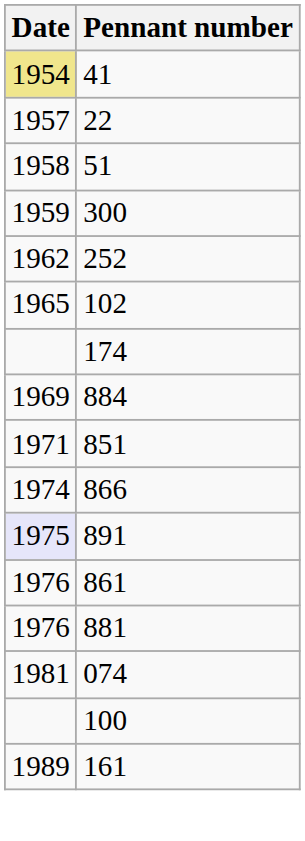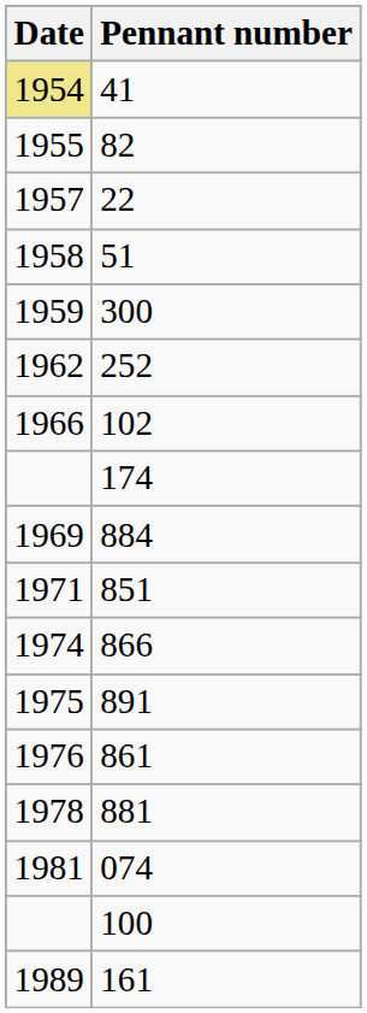 <table class="wikitable">
 <tr>
 <th>Date</th>
 <th>Pennant number</th>
 </tr>
 <tr>
 <td style="background: khaki;">1954</td>
 <td>41</td>
+</tr>
+<tr>
+<td>1955</td>
+<td>82</td>
 </tr>
 <tr>
 <td>1957</td>
 <td>22</td>
 </tr>
 <tr>
 <td>1958</td>
 <td>51</td>
 </tr>
 <tr>
 <td>1959</td>
 <td>300</td>
 </tr>
 <tr>
 <td>1962</td>
 <td>252</td>
 </tr>
 <tr>
-<td>1965</td>
+<td>1966</td>
 <td>102</td>
 </tr>
 <tr>
 <td></td>
 <td>174</td>
 </tr>
 <tr>
 <td>1969</td>
 <td>884</td>
 </tr>
 <tr>
 <td>1971</td>
 <td>851</td>
 </tr>
 <tr>
 <td>1974</td>
 <td>866</td>
 </tr>
 <tr>
-<td style="background: lavender;">1975</td>
+<td>1975</td>
 <td>891</td>
 </tr>
 <tr>
 <td>1976</td>
 <td>861</td>
 </tr>
 <tr>
-<td>1976</td>
+<td>1978</td>
 <td>881</td>
 </tr>
 <tr>
 <td>1981</td>
 <td>074</td>
 </tr>
 <tr>
 <td></td>
 <td>100</td>
 </tr>
 <tr>
 <td>1989</td>
 <td>161</td>
 </tr>
 </table>
